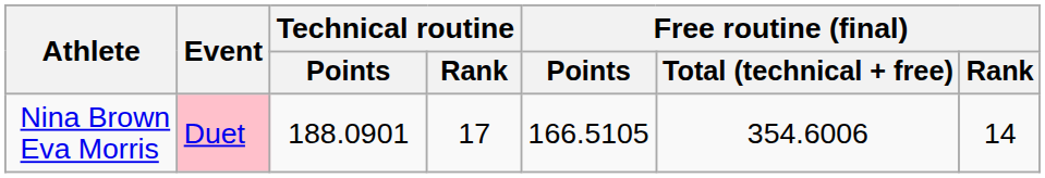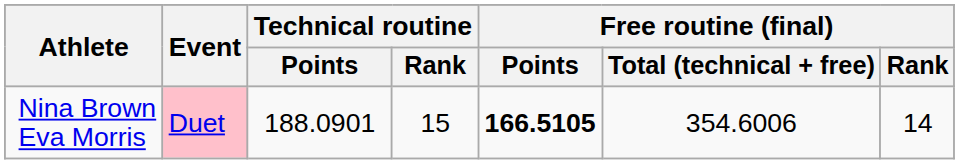 <table class="wikitable" style="font-size:90%">
 <tr>
 <th rowspan="2">Athlete</th>
 <th rowspan="2">Event</th>
 <th colspan=2>Technical routine</th>
 <th colspan=3>Free routine (final)</th>
 </tr>
 <tr style="font-size:95%">
 <th>Points</th>
 <th>Rank</th>
 <th>Points</th>
 <th>Total (technical + free)</th>
 <th>Rank</th>
 </tr>
 <tr align=center>
 <td align=left> <a href='#'>Nina Brown</a><br> <a href='#'>Eva Morris</a></td>
 <td align=left style="background: pink;"><a href='#'>Duet</a></td>
 <td>188.0901</td>
-<td>17</td>
-<td>166.5105</td>
+<td>15</td>
+<td><strong>166.5105</strong></td>
 <td>354.6006</td>
 <td>14</td>
 </tr>
 </table>
